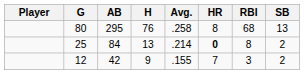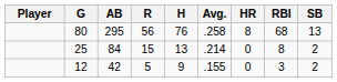 <table class="wikitable sortable">
 <tr>
 <th bgcolor="#DDDDFF" width="16%">Player</th>
 <th bgcolor="#DDDDFF" width="9%">G</th>
 <th bgcolor="#DDDDFF" width="9%">AB</th>
+<th bgcolor="#DDDDFF" width="9%">R</th>
 <th bgcolor="#DDDDFF" width="9%">H</th>
 <th bgcolor="#DDDDFF" width="9%">Avg.</th>
 <th bgcolor="#DDDDFF" width="9%">HR</th>
 <th bgcolor="#DDDDFF" width="9%">RBI</th>
 <th bgcolor="#DDDDFF" width="9%">SB</th>
 </tr>
 <tr align="center">
 <td></td>
 <td>80</td>
 <td>295</td>
+<td>56</td>
 <td>76</td>
 <td>.258</td>
 <td>8</td>
 <td>68</td>
 <td>13</td>
 </tr>
 <tr align="center">
 <td></td>
 <td>25</td>
 <td>84</td>
+<td>15</td>
 <td>13</td>
 <td>.214</td>
-<td><strong>0</strong></td>
+<td>0</td>
 <td>8</td>
 <td>2</td>
 </tr>
 <tr align="center">
 <td></td>
 <td>12</td>
 <td>42</td>
+<td>5</td>
 <td>9</td>
 <td>.155</td>
-<td>7</td>
+<td>0</td>
 <td>3</td>
 <td>2</td>
 </tr>
 </table>
